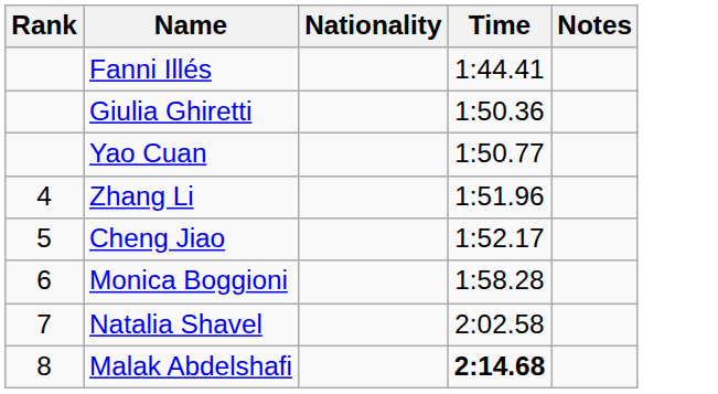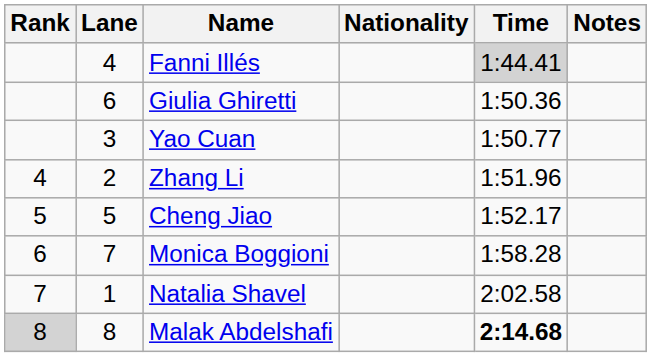 <table class="wikitable sortable" style="text-align:center">
 <tr>
 <th>Rank</th>
+<th>Lane</th>
 <th>Name</th>
 <th>Nationality</th>
 <th>Time</th>
 <th>Notes</th>
 </tr>
 <tr>
 <td></td>
+<td>4</td>
 <td align=left><a href='#'>Fanni Illés</a></td>
 <td align=left></td>
-<td>1:44.41</td>
+<td style="background: lightgrey;">1:44.41</td>
 <td></td>
 </tr>
 <tr>
 <td></td>
+<td>6</td>
 <td align=left><a href='#'>Giulia Ghiretti</a></td>
 <td align=left></td>
 <td>1:50.36</td>
 <td></td>
 </tr>
 <tr>
 <td></td>
+<td>3</td>
 <td align=left><a href='#'>Yao Cuan</a></td>
 <td align=left></td>
 <td>1:50.77</td>
 <td></td>
 </tr>
 <tr>
 <td>4</td>
+<td>2</td>
 <td align=left><a href='#'>Zhang Li</a></td>
 <td align=left></td>
 <td>1:51.96</td>
 <td></td>
 </tr>
 <tr>
+<td>5</td>
 <td>5</td>
 <td align=left><a href='#'>Cheng Jiao</a></td>
 <td align=left></td>
 <td>1:52.17</td>
 <td></td>
 </tr>
 <tr>
 <td>6</td>
+<td>7</td>
 <td align=left><a href='#'>Monica Boggioni</a></td>
 <td align=left></td>
 <td>1:58.28</td>
 <td></td>
 </tr>
 <tr>
 <td>7</td>
+<td>1</td>
 <td align=left><a href='#'>Natalia Shavel</a></td>
 <td align=left></td>
 <td>2:02.58</td>
 <td></td>
 </tr>
 <tr>
+<td style="background: lightgrey;">8</td>
 <td>8</td>
 <td align=left><a href='#'>Malak Abdelshafi</a></td>
 <td align=left></td>
 <td><strong>2:14.68</strong></td>
 <td></td>
 </tr>
 </table>
